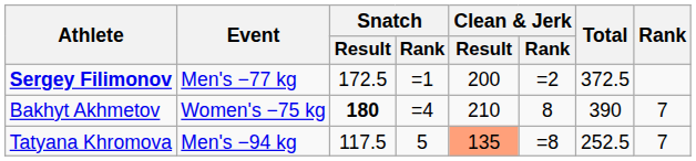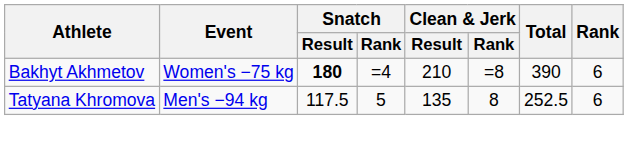 <table class="wikitable" style="font-size:90%">
 <tr>
 <th rowspan="2">Athlete</th>
 <th rowspan="2">Event</th>
 <th colspan="2">Snatch</th>
 <th colspan="2">Clean & Jerk</th>
 <th rowspan="2">Total</th>
 <th rowspan="2">Rank</th>
 </tr>
 <tr style="font-size:95%">
 <th>Result</th>
 <th>Rank</th>
 <th>Result</th>
 <th>Rank</th>
 </tr>
 <tr align=center>
-<td align=left><strong><a href='#'>Sergey Filimonov</a></strong></td>
-<td align=left><a href='#'>Men's −77 kg</a></td>
-<td>172.5</td>
-<td>=1</td>
-<td>200</td>
-<td>=2</td>
-<td>372.5</td>
-<td></td>
-</tr>
-<tr align=center>
 <td align=left><a href='#'>Bakhyt Akhmetov</a></td>
 <td align=left><a href='#'>Women's −75 kg</a></td>
 <td><strong>180</strong></td>
 <td>=4</td>
 <td>210</td>
-<td>8</td>
+<td>=8</td>
 <td>390</td>
-<td>7</td>
+<td>6</td>
 </tr>
 <tr align=center>
 <td align=left><a href='#'>Tatyana Khromova</a></td>
 <td align=left><a href='#'>Men's −94 kg</a></td>
 <td>117.5</td>
 <td>5</td>
-<td style="background: lightsalmon;">135</td>
-<td>=8</td>
+<td>135</td>
+<td>8</td>
 <td>252.5</td>
-<td>7</td>
+<td>6</td>
 </tr>
 </table>
